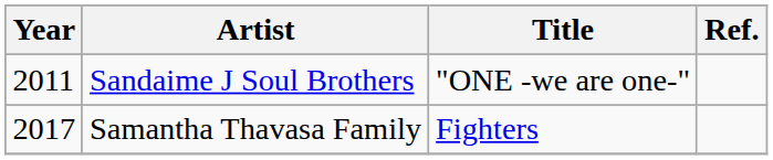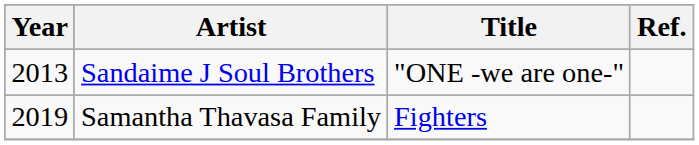 <table class="wikitable">
 <tr>
 <th>Year</th>
 <th>Artist</th>
 <th>Title</th>
 <th>Ref.</th>
 </tr>
 <tr>
-<td>2011</td>
+<td>2013</td>
 <td><a href='#'>Sandaime J Soul Brothers</a></td>
 <td>"ONE -we are one-"</td>
 <td></td>
 </tr>
 <tr>
-<td>2017</td>
+<td>2019</td>
 <td>Samantha Thavasa Family</td>
 <td><a href='#'>Fighters</a></td>
 <td></td>
 </tr>
 <tr>
 </tr>
 </table>
